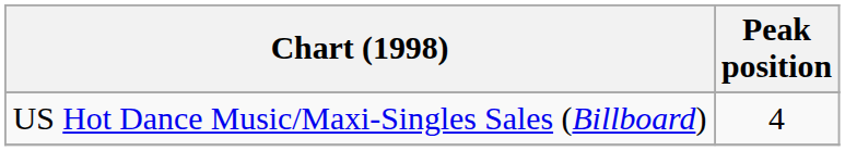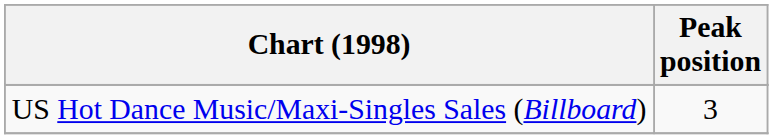 <table class="wikitable">
 <tr>
 <th style="text-align:center;">Chart (1998)</th>
 <th style="text-align:center;">Peak<br>position</th>
 </tr>
 <tr>
 </tr>
 <tr>
 </tr>
 <tr>
 </tr>
 <tr>
 </tr>
 <tr>
 <td>US <a href='#'>Hot Dance Music/Maxi-Singles Sales</a> (<em><a href='#'>Billboard</a></em>)</td>
-<td align="center">4</td>
+<td align="center">3</td>
 </tr>
 <tr>
 </tr>
 </table>
